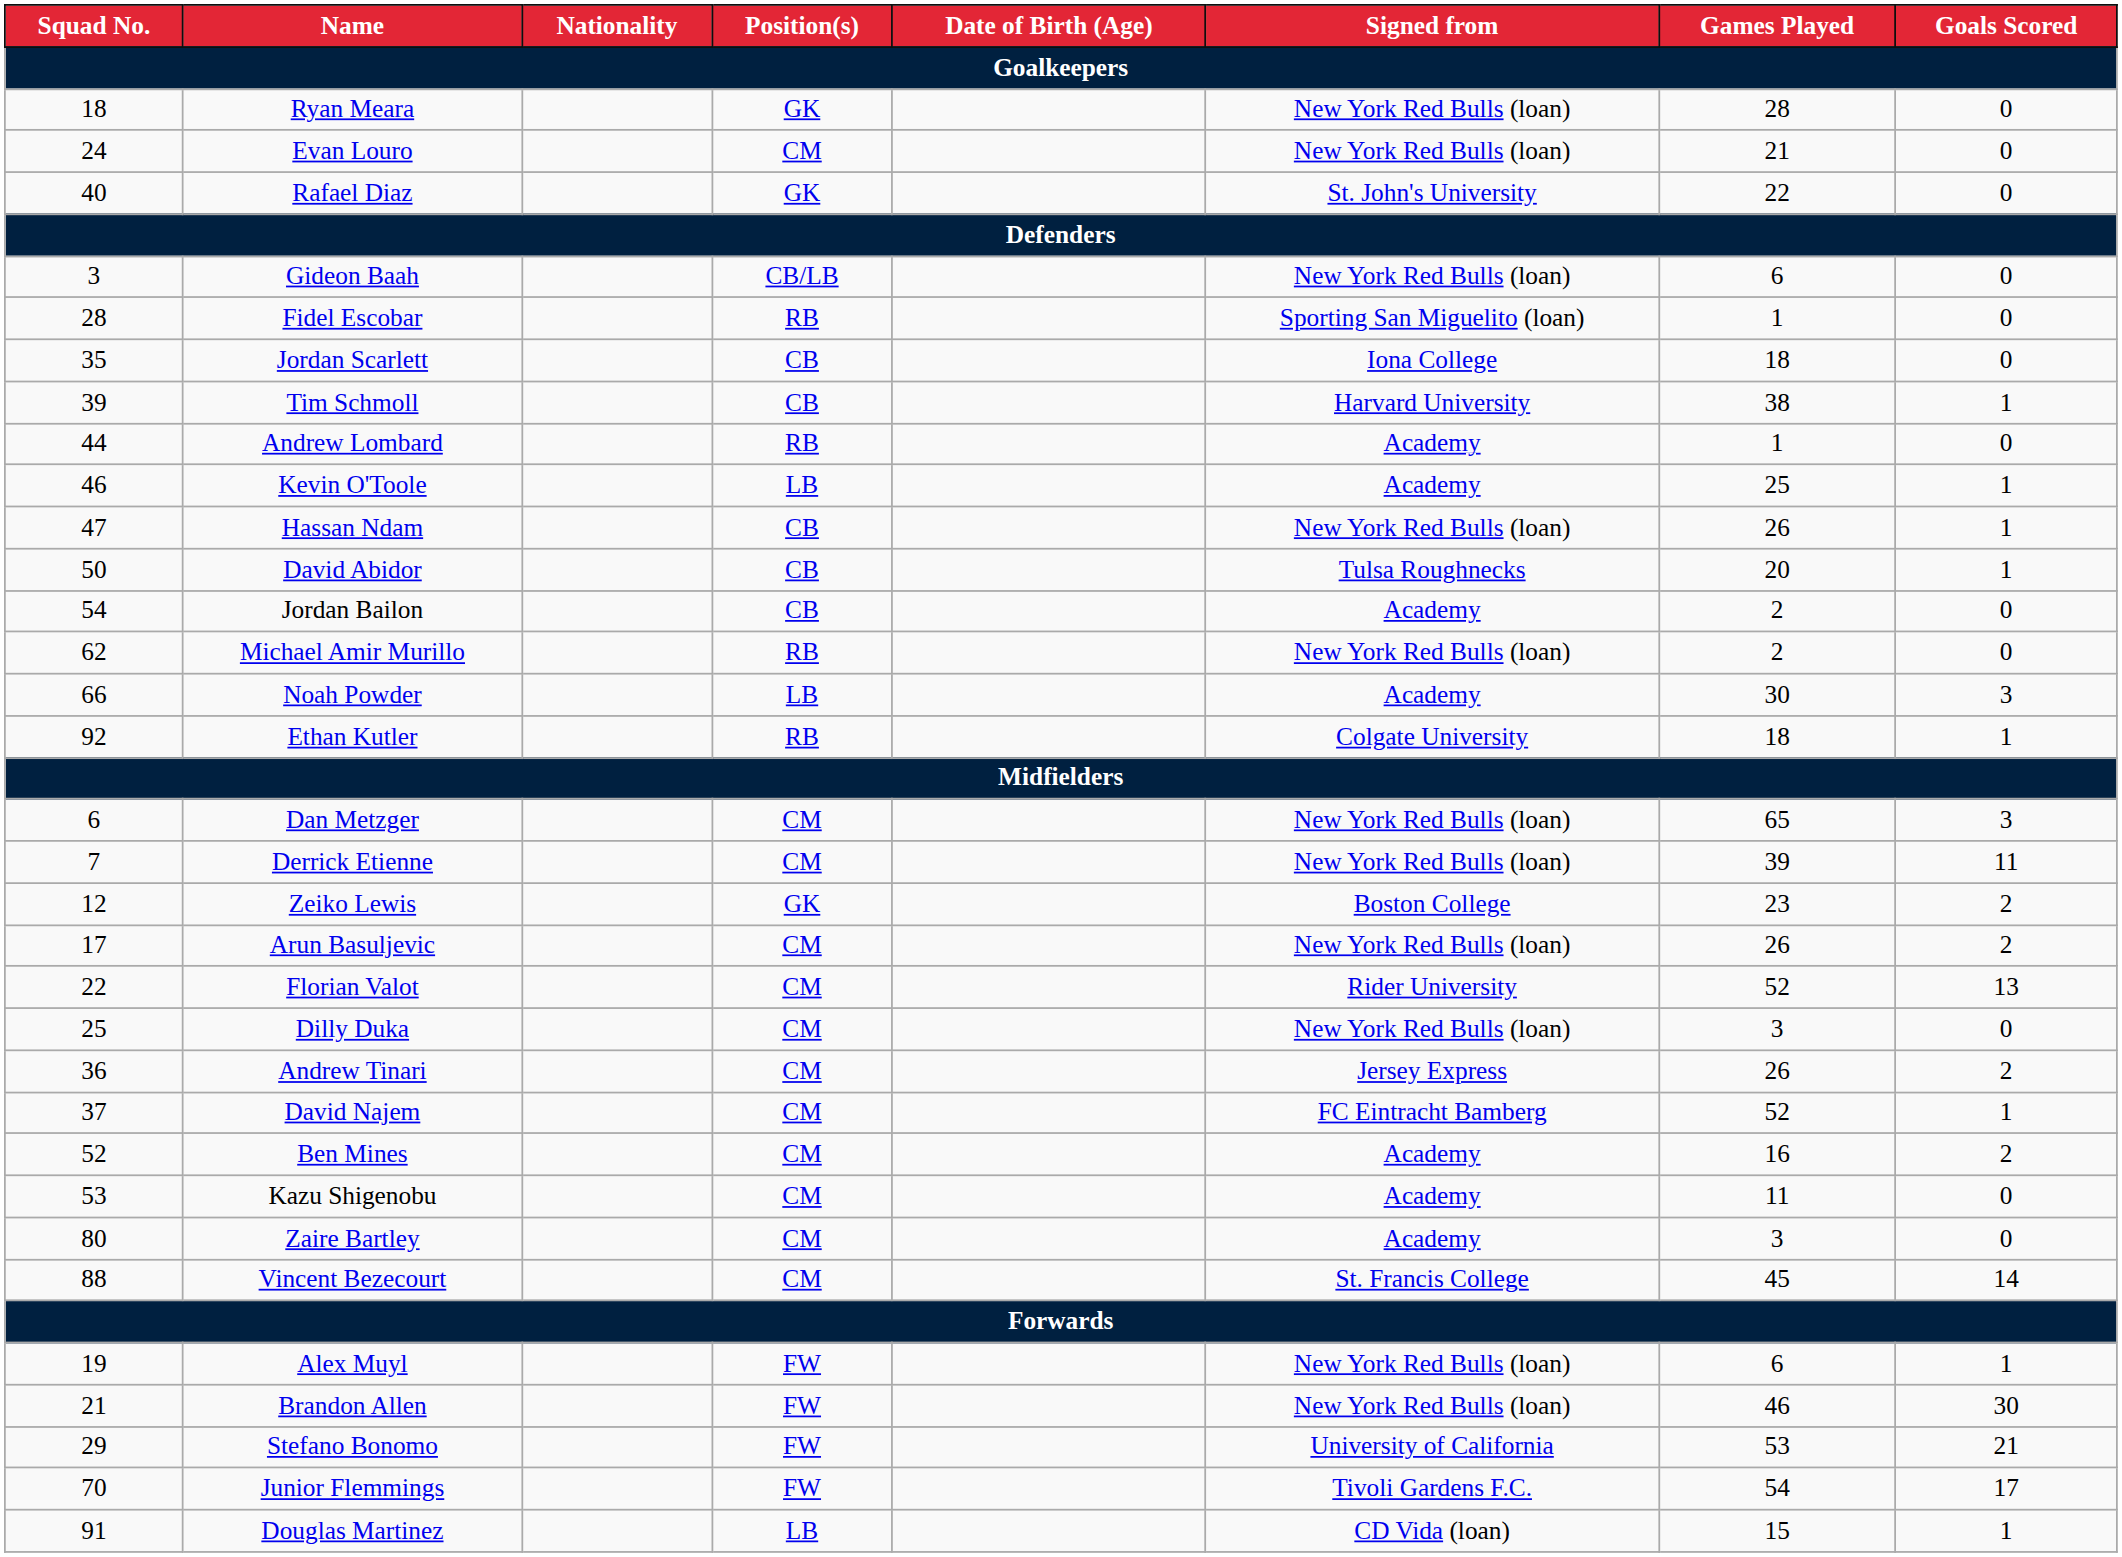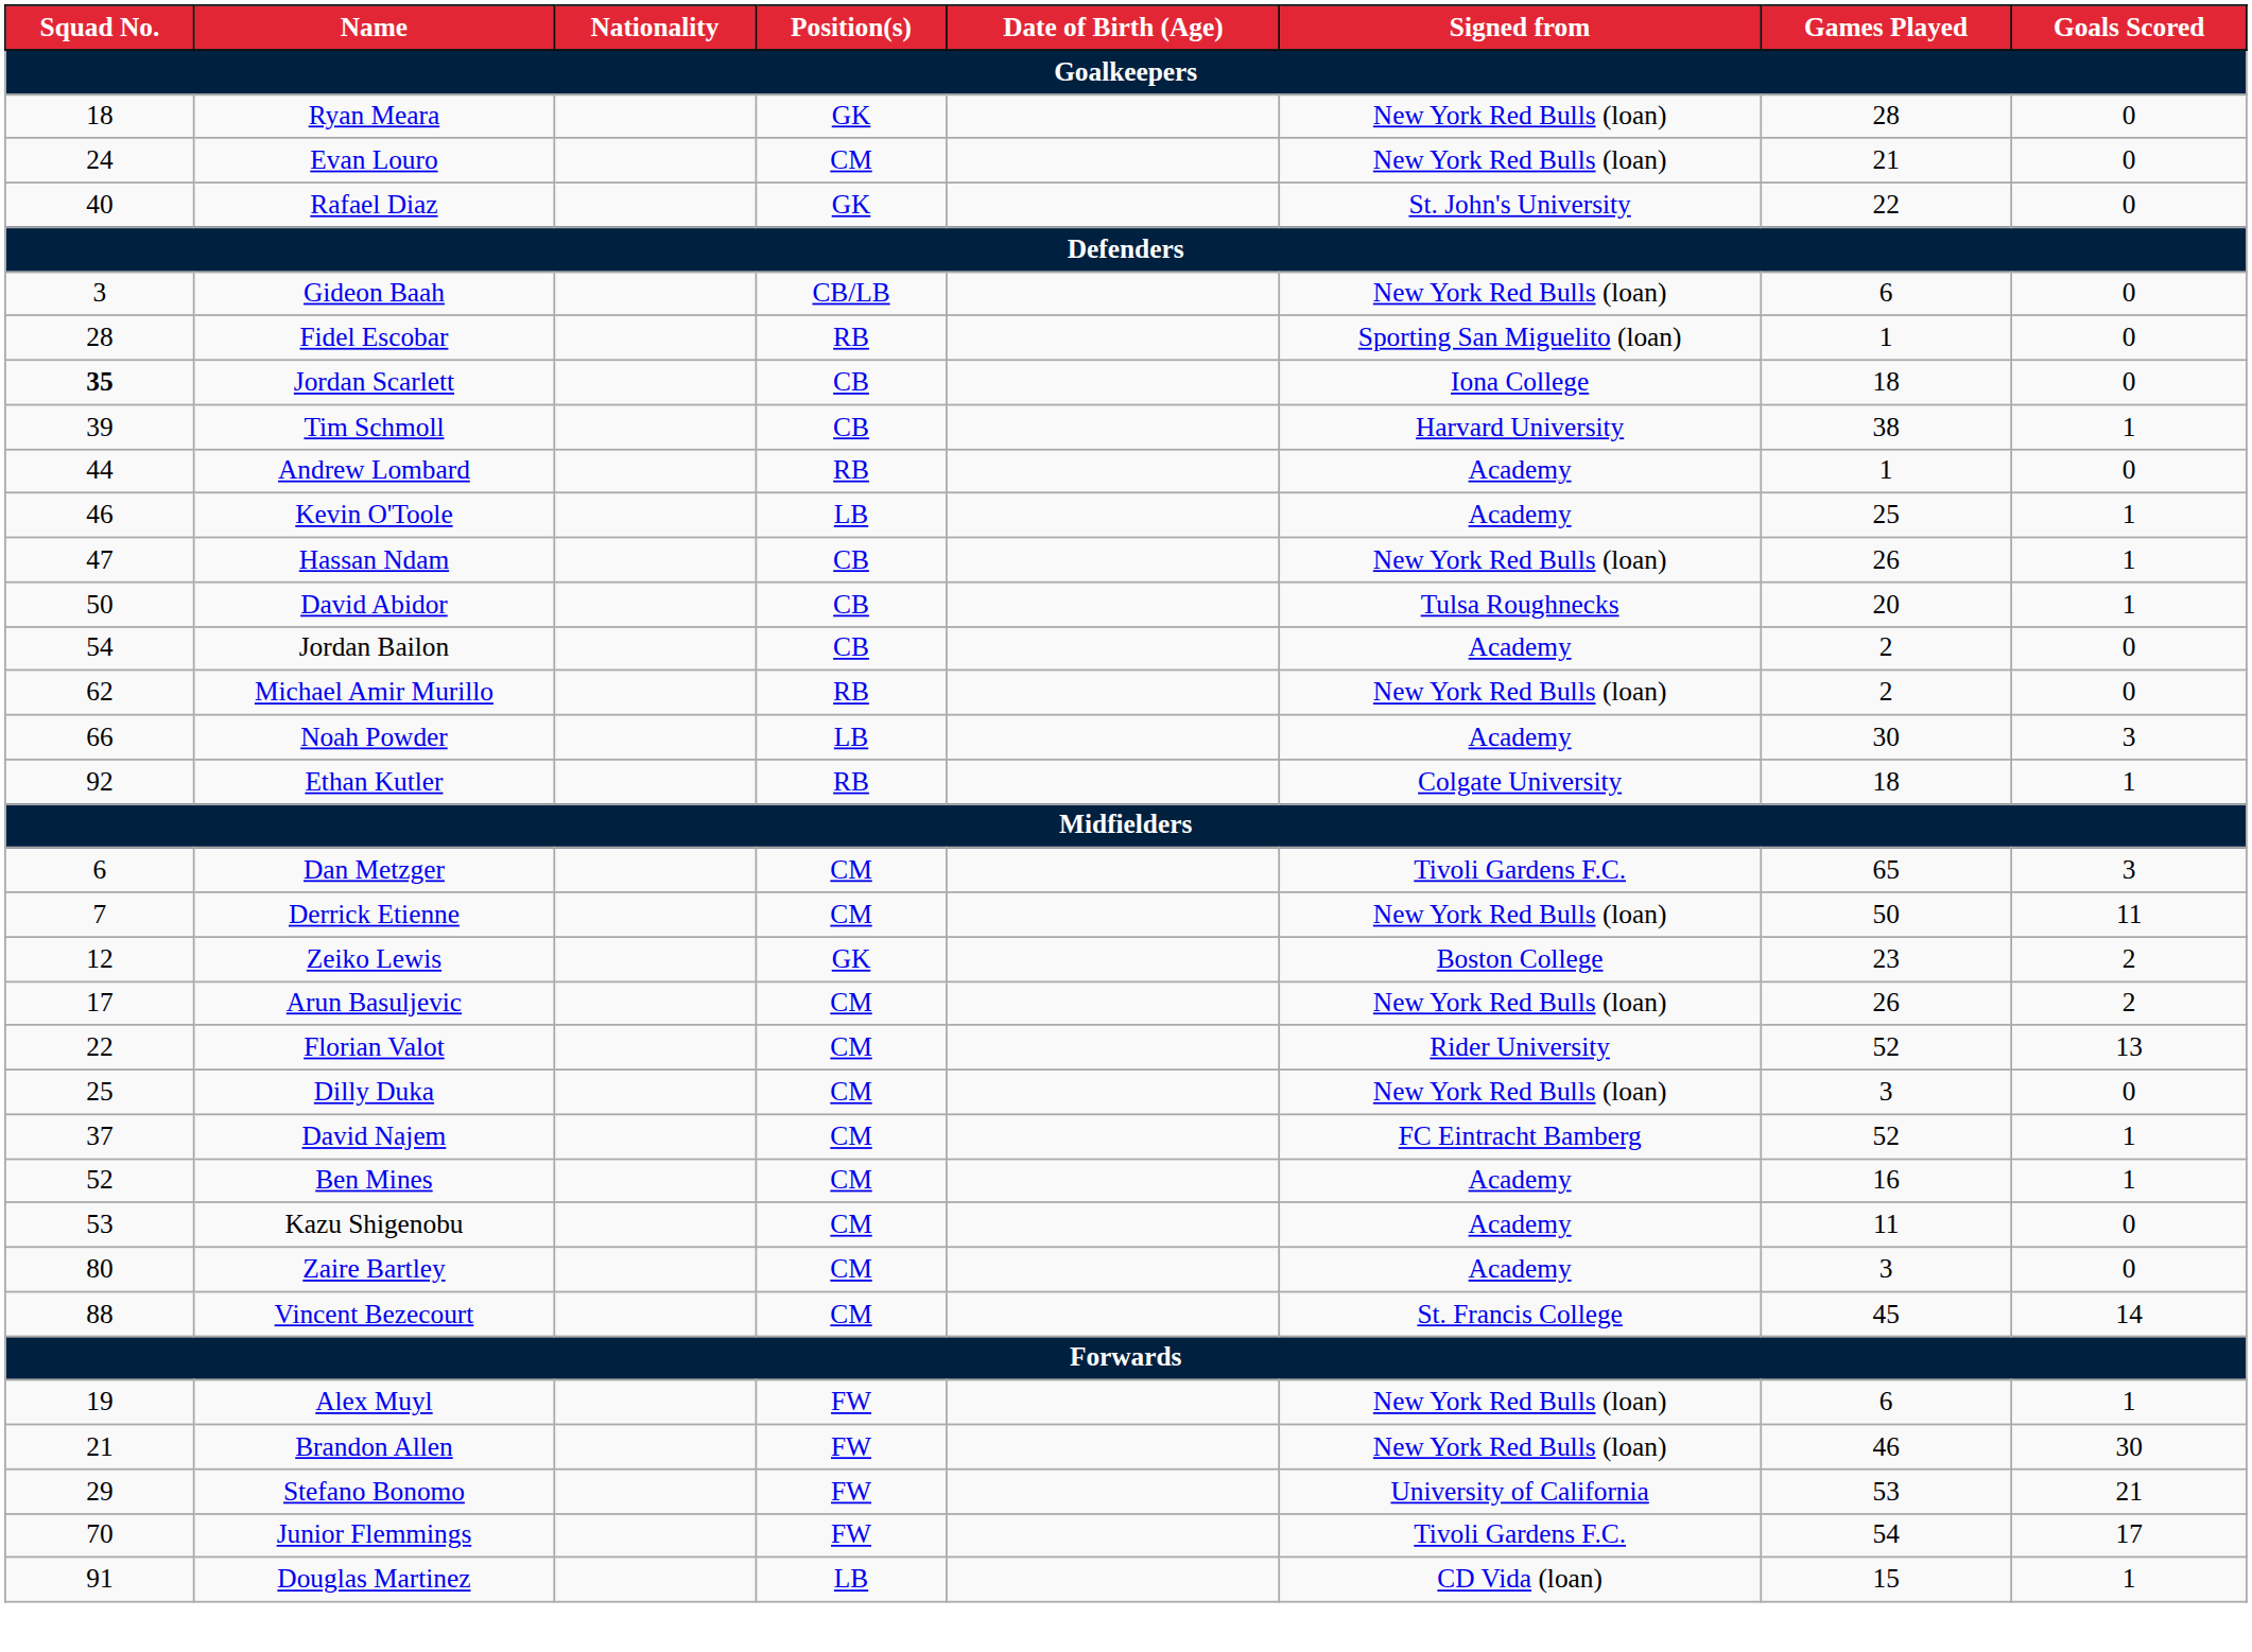 <table class="wikitable" style="text-align:center; font-size:90%; width:95%;">
 <tr>
 <th style="background:#E32636; color:#fff;  border:1px solid #0e0e0e; text-align:center;">Squad No.</th>
 <th style="background:#E32636; color:#fff;  border:1px solid #0e0e0e; text-align:center;">Name</th>
 <th style="background:#E32636; color:#fff;  border:1px solid #0e0e0e; text-align:center;">Nationality</th>
 <th style="background:#E32636; color:#fff;  border:1px solid #0e0e0e; text-align:center;">Position(s)</th>
 <th style="background:#E32636; color:#fff;  border:1px solid #0e0e0e; text-align:center;">Date of Birth (Age)</th>
 <th style="background:#E32636; color:#fff;  border:1px solid #0e0e0e; text-align:center;">Signed from</th>
 <th style="background:#E32636; color:#fff;  border:1px solid #0e0e0e; text-align:center;">Games Played</th>
 <th style="background:#E32636; color:#fff;  border:1px solid #0e0e0e; text-align:center;">Goals Scored</th>
 </tr>
 <tr>
 <th colspan="8" style="background:#002040; color:white; text-align:center;">Goalkeepers</th>
 </tr>
 <tr>
 <td>18</td>
 <td><a href='#'>Ryan Meara</a></td>
 <td></td>
 <td><a href='#'>GK</a></td>
 <td></td>
 <td> <a href='#'>New York Red Bulls</a> (loan)</td>
 <td>28</td>
 <td>0</td>
 </tr>
 <tr>
 <td>24</td>
 <td><a href='#'>Evan Louro</a></td>
 <td></td>
 <td><a href='#'>CM</a></td>
 <td></td>
 <td><a href='#'>New York Red Bulls</a> (loan)</td>
 <td>21</td>
 <td>0</td>
 </tr>
 <tr>
 <td>40</td>
 <td><a href='#'>Rafael Diaz</a></td>
 <td></td>
 <td><a href='#'>GK</a></td>
 <td></td>
 <td> <a href='#'>St. John's University</a></td>
 <td>22</td>
 <td>0</td>
 </tr>
 <tr>
 <th colspan="8" style="background:#002040; color:white; text-align:center;"><strong>Defenders</strong></th>
 </tr>
 <tr>
 <td>3</td>
 <td><a href='#'>Gideon Baah</a></td>
 <td></td>
 <td><a href='#'>CB/LB</a></td>
 <td></td>
 <td><a href='#'>New York Red Bulls</a> (loan)</td>
 <td>6</td>
 <td>0</td>
 </tr>
 <tr>
 <td>28</td>
 <td><a href='#'>Fidel Escobar</a></td>
 <td></td>
 <td><a href='#'>RB</a></td>
 <td></td>
 <td> <a href='#'>Sporting San Miguelito</a> (loan)</td>
 <td>1</td>
 <td>0</td>
 </tr>
 <tr>
-<td>35</td>
+<td><strong>35</strong></td>
 <td><a href='#'>Jordan Scarlett</a></td>
 <td></td>
 <td><a href='#'>CB</a></td>
 <td></td>
 <td> <a href='#'>Iona College</a></td>
 <td>18</td>
 <td>0</td>
 </tr>
 <tr>
 <td>39</td>
 <td><a href='#'>Tim Schmoll</a></td>
 <td></td>
 <td><a href='#'>CB</a></td>
 <td></td>
 <td> <a href='#'>Harvard University</a></td>
 <td>38</td>
 <td>1</td>
 </tr>
 <tr>
 <td>44</td>
 <td><a href='#'>Andrew Lombard</a></td>
 <td></td>
 <td><a href='#'>RB</a></td>
 <td></td>
 <td><a href='#'>Academy</a></td>
 <td>1</td>
 <td>0</td>
 </tr>
 <tr>
 <td>46</td>
 <td><a href='#'>Kevin O'Toole</a></td>
 <td></td>
 <td><a href='#'>LB</a></td>
 <td></td>
 <td><a href='#'>Academy</a></td>
 <td>25</td>
 <td>1</td>
 </tr>
 <tr>
 <td>47</td>
 <td><a href='#'>Hassan Ndam</a></td>
 <td></td>
 <td><a href='#'>CB</a></td>
 <td></td>
 <td> <a href='#'>New York Red Bulls</a> (loan)</td>
 <td>26</td>
 <td>1</td>
 </tr>
 <tr>
 <td>50</td>
 <td><a href='#'>David Abidor</a></td>
 <td></td>
 <td><a href='#'>CB</a></td>
 <td></td>
 <td> <a href='#'>Tulsa Roughnecks</a></td>
 <td>20</td>
 <td>1</td>
 </tr>
 <tr>
 <td>54</td>
 <td>Jordan Bailon</td>
 <td></td>
 <td><a href='#'>CB</a></td>
 <td></td>
 <td><a href='#'>Academy</a></td>
 <td>2</td>
 <td>0</td>
 </tr>
 <tr>
 <td>62</td>
 <td><a href='#'>Michael Amir Murillo</a></td>
 <td></td>
 <td><a href='#'>RB</a></td>
 <td></td>
 <td> <a href='#'>New York Red Bulls</a> (loan)</td>
 <td>2</td>
 <td>0</td>
 </tr>
 <tr>
 <td>66</td>
 <td><a href='#'>Noah Powder</a></td>
 <td></td>
 <td><a href='#'>LB</a></td>
 <td></td>
 <td><a href='#'>Academy</a></td>
 <td>30</td>
 <td>3</td>
 </tr>
 <tr>
 <td>92</td>
 <td><a href='#'>Ethan Kutler</a></td>
 <td></td>
 <td><a href='#'>RB</a></td>
 <td></td>
 <td> <a href='#'>Colgate University</a></td>
 <td>18</td>
 <td>1</td>
 </tr>
 <tr>
 <th colspan="8" style="background:#002040; color:white; text-align:center;">Midfielders</th>
 </tr>
 <tr>
 <td>6</td>
 <td><a href='#'>Dan Metzger</a></td>
 <td></td>
 <td><a href='#'>CM</a></td>
 <td></td>
-<td> <a href='#'>New York Red Bulls</a> (loan)</td>
+<td> <a href='#'>Tivoli Gardens F.C.</a></td>
 <td>65</td>
 <td>3</td>
 </tr>
 <tr>
 <td>7</td>
 <td><a href='#'>Derrick Etienne</a></td>
 <td></td>
 <td><a href='#'>CM</a></td>
 <td></td>
 <td><a href='#'>New York Red Bulls</a> (loan)</td>
-<td>39</td>
+<td>50</td>
 <td>11</td>
 </tr>
 <tr>
 <td>12</td>
 <td><a href='#'>Zeiko Lewis</a></td>
 <td></td>
 <td><a href='#'>GK</a></td>
 <td></td>
 <td> <a href='#'>Boston College</a></td>
 <td>23</td>
 <td>2</td>
 </tr>
 <tr>
 <td>17</td>
 <td><a href='#'>Arun Basuljevic</a></td>
 <td></td>
 <td><a href='#'>CM</a></td>
 <td></td>
 <td> <a href='#'>New York Red Bulls</a> (loan)</td>
 <td>26</td>
 <td>2</td>
 </tr>
 <tr>
 <td>22</td>
 <td><a href='#'>Florian Valot</a></td>
 <td></td>
 <td><a href='#'>CM</a></td>
 <td></td>
 <td> <a href='#'>Rider University</a></td>
 <td>52</td>
 <td>13</td>
 </tr>
 <tr>
 <td>25</td>
 <td><a href='#'>Dilly Duka</a></td>
 <td></td>
 <td><a href='#'>CM</a></td>
 <td></td>
 <td> <a href='#'>New York Red Bulls</a> (loan)</td>
 <td>3</td>
 <td>0</td>
 </tr>
 <tr>
-<td>36</td>
-<td><a href='#'>Andrew Tinari</a></td>
-<td></td>
-<td><a href='#'>CM</a></td>
-<td></td>
-<td> <a href='#'>Jersey Express</a></td>
-<td>26</td>
-<td>2</td>
-</tr>
-<tr>
 <td>37</td>
 <td><a href='#'>David Najem</a></td>
 <td></td>
 <td><a href='#'>CM</a></td>
 <td></td>
 <td> <a href='#'>FC Eintracht Bamberg</a></td>
 <td>52</td>
 <td>1</td>
 </tr>
 <tr>
 <td>52</td>
 <td><a href='#'>Ben Mines</a></td>
 <td></td>
 <td><a href='#'>CM</a></td>
 <td></td>
 <td><a href='#'>Academy</a></td>
 <td>16</td>
-<td>2</td>
+<td>1</td>
 </tr>
 <tr>
 <td>53</td>
 <td>Kazu Shigenobu</td>
 <td></td>
 <td><a href='#'>CM</a></td>
 <td></td>
 <td><a href='#'>Academy</a></td>
 <td>11</td>
 <td>0</td>
 </tr>
 <tr>
 <td>80</td>
 <td><a href='#'>Zaire Bartley</a></td>
 <td></td>
 <td><a href='#'>CM</a></td>
 <td></td>
 <td><a href='#'>Academy</a></td>
 <td>3</td>
 <td>0</td>
 </tr>
 <tr>
 <td>88</td>
 <td><a href='#'>Vincent Bezecourt</a></td>
 <td></td>
 <td><a href='#'>CM</a></td>
 <td></td>
 <td> <a href='#'>St. Francis College</a></td>
 <td>45</td>
 <td>14</td>
 </tr>
 <tr>
 <th colspan="8" style="background:#002040; color:white; text-align:center;">Forwards</th>
 </tr>
 <tr>
 <td>19</td>
 <td><a href='#'>Alex Muyl</a></td>
 <td></td>
 <td><a href='#'>FW</a></td>
 <td></td>
 <td> <a href='#'>New York Red Bulls</a> (loan)</td>
 <td>6</td>
 <td>1</td>
 </tr>
 <tr>
 <td>21</td>
 <td><a href='#'>Brandon Allen</a></td>
 <td></td>
 <td><a href='#'>FW</a></td>
 <td></td>
 <td> <a href='#'>New York Red Bulls</a> (loan)</td>
 <td>46</td>
 <td>30</td>
 </tr>
 <tr>
 <td>29</td>
 <td><a href='#'>Stefano Bonomo</a></td>
 <td></td>
 <td><a href='#'>FW</a></td>
 <td></td>
 <td> <a href='#'>University of California</a></td>
 <td>53</td>
 <td>21</td>
 </tr>
 <tr>
 <td>70</td>
 <td><a href='#'>Junior Flemmings</a></td>
 <td></td>
 <td><a href='#'>FW</a></td>
 <td></td>
 <td> <a href='#'>Tivoli Gardens F.C.</a></td>
 <td>54</td>
 <td>17</td>
 </tr>
 <tr>
 <td>91</td>
 <td><a href='#'>Douglas Martinez</a></td>
 <td></td>
 <td><a href='#'>LB</a></td>
 <td></td>
 <td> <a href='#'>CD Vida</a> (loan)</td>
 <td>15</td>
 <td>1</td>
 </tr>
 </table>
